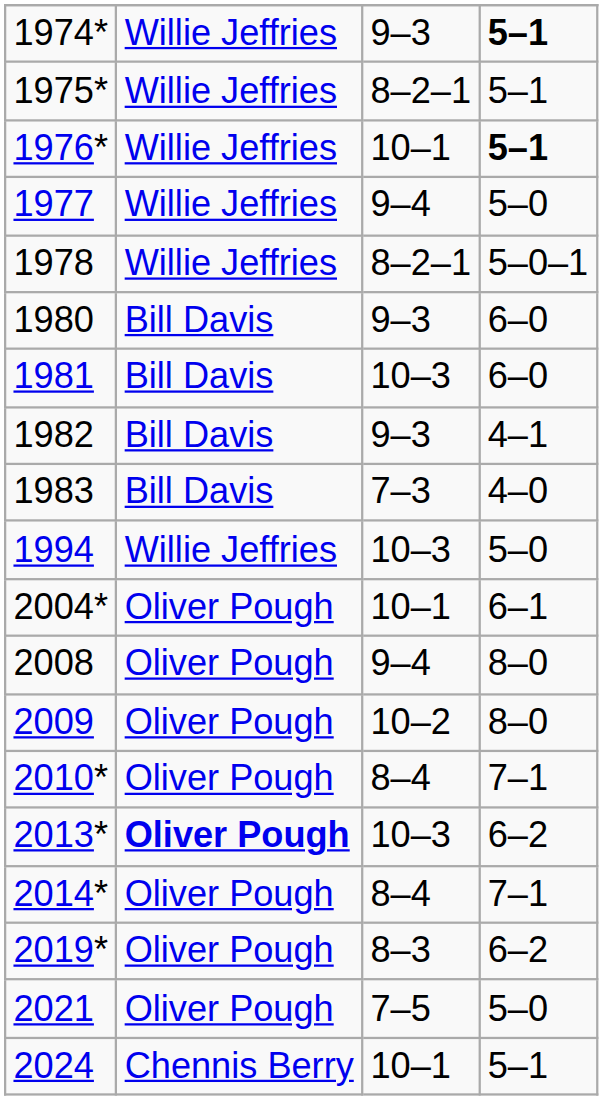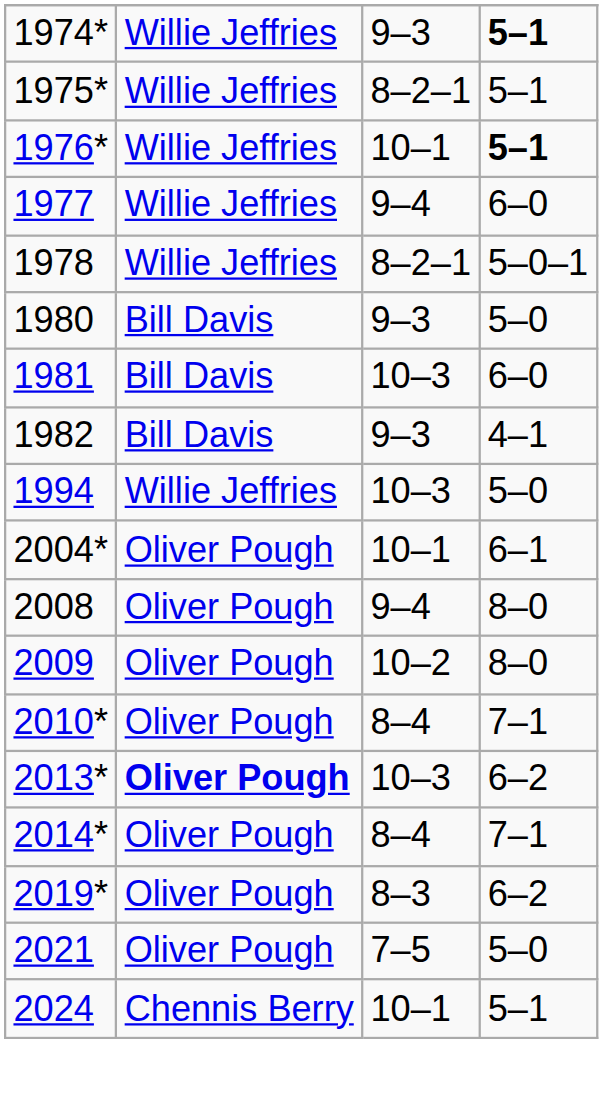 <table class="wikitable">
 <tr>
 </tr>
 <tr>
 <td>1974*</td>
 <td><a href='#'>Willie Jeffries</a></td>
 <td>9–3</td>
 <td><strong>5–1</strong></td>
 </tr>
 <tr>
 <td>1975*</td>
 <td><a href='#'>Willie Jeffries</a></td>
 <td>8–2–1</td>
 <td>5–1</td>
 </tr>
 <tr>
 <td><a href='#'>1976</a>*</td>
 <td><a href='#'>Willie Jeffries</a></td>
 <td>10–1</td>
 <td><strong>5–1</strong></td>
 </tr>
 <tr>
 <td><a href='#'>1977</a></td>
 <td><a href='#'>Willie Jeffries</a></td>
 <td>9–4</td>
-<td>5–0</td>
+<td>6–0</td>
 </tr>
 <tr>
 <td>1978</td>
 <td><a href='#'>Willie Jeffries</a></td>
 <td>8–2–1</td>
 <td>5–0–1</td>
 </tr>
 <tr>
 <td>1980</td>
 <td><a href='#'>Bill Davis</a></td>
 <td>9–3</td>
-<td>6–0</td>
+<td>5–0</td>
 </tr>
 <tr>
 <td><a href='#'>1981</a></td>
 <td><a href='#'>Bill Davis</a></td>
 <td>10–3</td>
 <td>6–0</td>
 </tr>
 <tr>
 <td>1982</td>
 <td><a href='#'>Bill Davis</a></td>
 <td>9–3</td>
 <td>4–1</td>
-</tr>
-<tr>
-<td>1983</td>
-<td><a href='#'>Bill Davis</a></td>
-<td>7–3</td>
-<td>4–0</td>
 </tr>
 <tr>
 <td><a href='#'>1994</a></td>
 <td><a href='#'>Willie Jeffries</a></td>
 <td>10–3</td>
 <td>5–0</td>
 </tr>
 <tr>
 <td>2004*</td>
 <td><a href='#'>Oliver Pough</a></td>
 <td>10–1</td>
 <td>6–1</td>
 </tr>
 <tr>
 <td>2008</td>
 <td><a href='#'>Oliver Pough</a></td>
 <td>9–4</td>
 <td>8–0</td>
 </tr>
 <tr>
 <td><a href='#'>2009</a></td>
 <td><a href='#'>Oliver Pough</a></td>
 <td>10–2</td>
 <td>8–0</td>
 </tr>
 <tr>
 <td><a href='#'>2010</a>*</td>
 <td><a href='#'>Oliver Pough</a></td>
 <td>8–4</td>
 <td>7–1</td>
 </tr>
 <tr>
 <td><a href='#'>2013</a>*</td>
 <td><strong><a href='#'>Oliver Pough</a></strong></td>
 <td>10–3</td>
 <td>6–2</td>
 </tr>
 <tr>
 <td><a href='#'>2014</a>*</td>
 <td><a href='#'>Oliver Pough</a></td>
 <td>8–4</td>
 <td>7–1</td>
 </tr>
 <tr>
 <td><a href='#'>2019</a>*</td>
 <td><a href='#'>Oliver Pough</a></td>
 <td>8–3</td>
 <td>6–2</td>
 </tr>
 <tr>
 <td><a href='#'>2021</a></td>
 <td><a href='#'>Oliver Pough</a></td>
 <td>7–5</td>
 <td>5–0</td>
 </tr>
 <tr>
 <td><a href='#'>2024</a></td>
 <td><a href='#'>Chennis Berry</a></td>
 <td>10–1</td>
 <td>5–1</td>
 </tr>
 </table>
